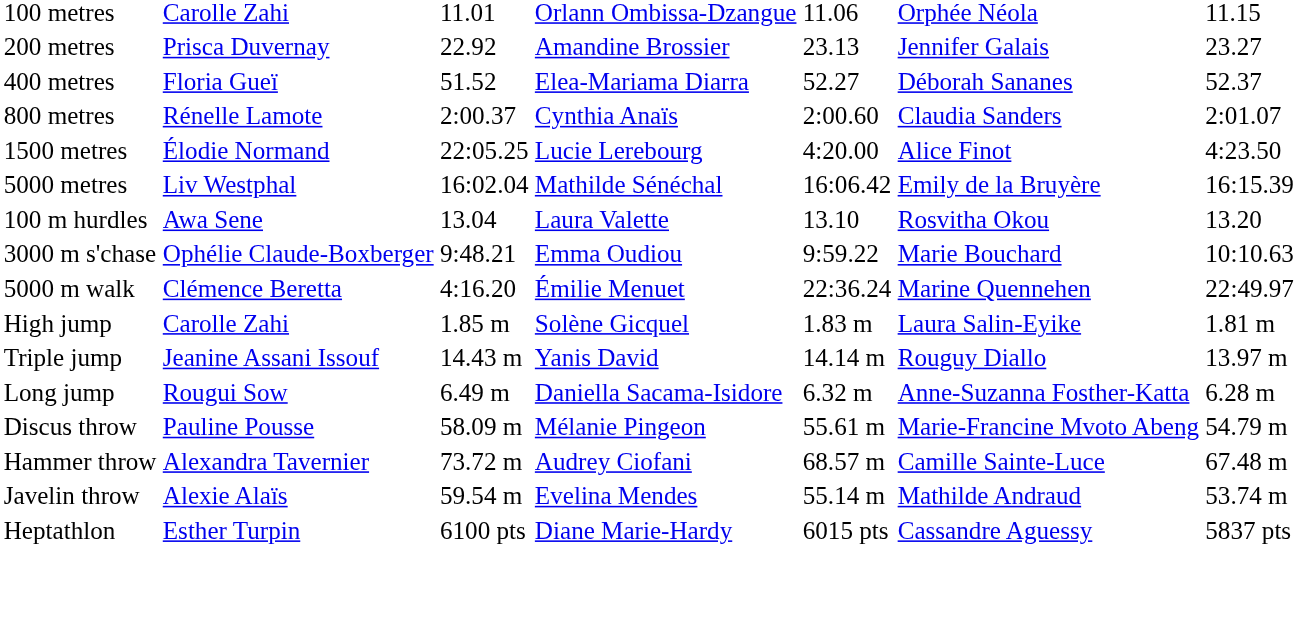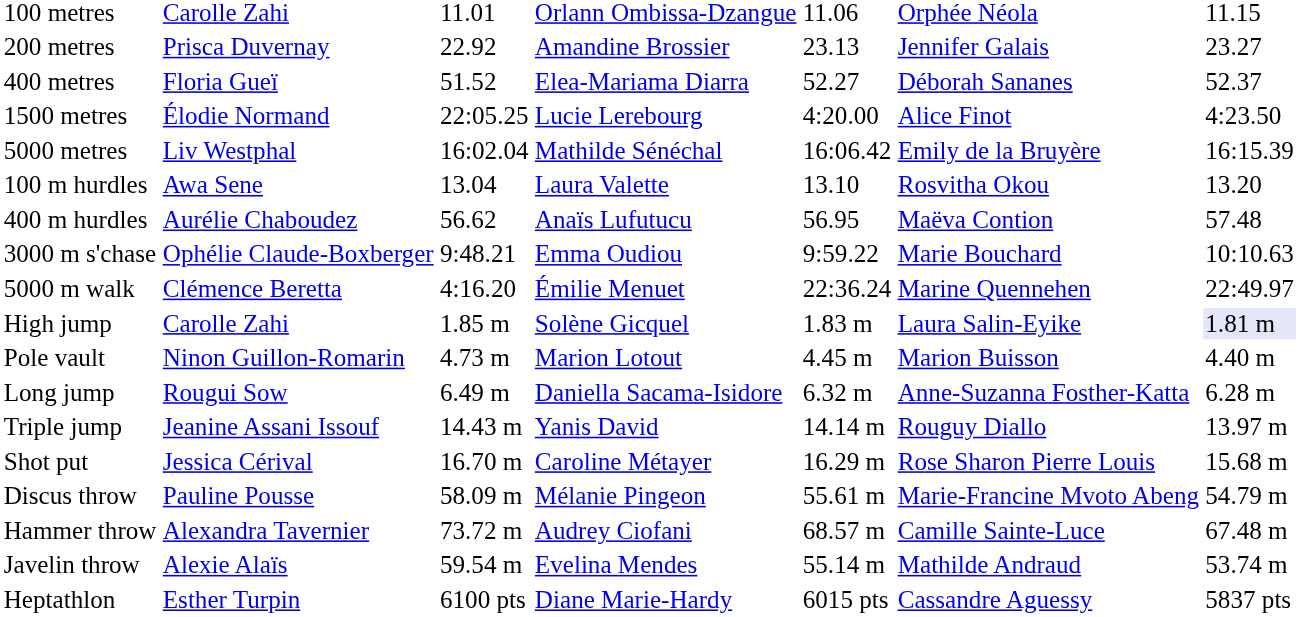 <table>
 <tr>
 <td>100 metres</td>
 <td><a href='#'>Carolle Zahi</a></td>
 <td>11.01 </td>
 <td><a href='#'>Orlann Ombissa-Dzangue</a></td>
 <td>11.06 </td>
 <td><a href='#'>Orphée Néola</a></td>
 <td>11.15 </td>
 </tr>
 <tr>
 <td>200 metres</td>
 <td><a href='#'>Prisca Duvernay</a></td>
 <td>22.92</td>
 <td><a href='#'>Amandine Brossier</a></td>
 <td>23.13</td>
 <td><a href='#'>Jennifer Galais</a></td>
 <td>23.27</td>
 </tr>
 <tr>
 <td>400 metres</td>
 <td><a href='#'>Floria Gueï</a></td>
 <td>51.52</td>
 <td><a href='#'>Elea-Mariama Diarra</a></td>
 <td>52.27</td>
 <td><a href='#'>Déborah Sananes</a></td>
 <td>52.37</td>
 </tr>
 <tr>
-<td>800 metres</td>
-<td><a href='#'>Rénelle Lamote</a></td>
-<td>2:00.37</td>
-<td><a href='#'>Cynthia Anaïs</a></td>
-<td>2:00.60 </td>
-<td><a href='#'>Claudia Sanders</a></td>
-<td>2:01.07</td>
-</tr>
-<tr>
 <td>1500 metres</td>
 <td><a href='#'>Élodie Normand</a></td>
 <td>22:05.25</td>
 <td><a href='#'>Lucie Lerebourg</a></td>
 <td>4:20.00</td>
 <td><a href='#'>Alice Finot</a></td>
 <td>4:23.50</td>
 </tr>
 <tr>
 <td>5000 metres</td>
 <td><a href='#'>Liv Westphal</a></td>
 <td>16:02.04</td>
 <td><a href='#'>Mathilde Sénéchal</a></td>
 <td>16:06.42</td>
 <td><a href='#'>Emily de la Bruyère</a></td>
 <td>16:15.39</td>
 </tr>
 <tr>
 <td>100 m hurdles</td>
 <td><a href='#'>Awa Sene</a></td>
 <td>13.04</td>
 <td><a href='#'>Laura Valette</a></td>
 <td>13.10</td>
 <td><a href='#'>Rosvitha Okou</a></td>
 <td>13.20</td>
 </tr>
 <tr>
+<td>400 m hurdles</td>
+<td><a href='#'>Aurélie Chaboudez</a></td>
+<td>56.62</td>
+<td><a href='#'>Anaïs Lufutucu</a></td>
+<td>56.95 </td>
+<td><a href='#'>Maëva Contion</a></td>
+<td>57.48</td>
+</tr>
+<tr>
 <td>3000 m s'chase</td>
 <td><a href='#'>Ophélie Claude-Boxberger</a></td>
 <td>9:48.21</td>
 <td><a href='#'>Emma Oudiou</a></td>
 <td>9:59.22</td>
 <td><a href='#'>Marie Bouchard</a></td>
 <td>10:10.63</td>
 </tr>
 <tr>
 <td>5000 m walk</td>
 <td><a href='#'>Clémence Beretta</a></td>
 <td>4:16.20</td>
 <td><a href='#'>Émilie Menuet</a></td>
 <td>22:36.24</td>
 <td><a href='#'>Marine Quennehen</a></td>
 <td>22:49.97 </td>
 </tr>
 <tr>
 <td>High jump</td>
 <td><a href='#'>Carolle Zahi</a></td>
 <td>1.85 m</td>
 <td><a href='#'>Solène Gicquel</a></td>
 <td>1.83 m</td>
 <td><a href='#'>Laura Salin-Eyike</a></td>
-<td>1.81 m</td>
+<td style="background: lavender;">1.81 m</td>
+</tr>
+<tr>
+<td>Pole vault</td>
+<td><a href='#'>Ninon Guillon-Romarin</a></td>
+<td>4.73 m </td>
+<td><a href='#'>Marion Lotout</a></td>
+<td>4.45 m</td>
+<td><a href='#'>Marion Buisson</a></td>
+<td>4.40 m</td>
+</tr>
+<tr>
+<td>Long jump</td>
+<td><a href='#'>Rougui Sow</a></td>
+<td>6.49 m</td>
+<td><a href='#'>Daniella Sacama-Isidore</a></td>
+<td>6.32 m</td>
+<td><a href='#'>Anne-Suzanna Fosther-Katta</a></td>
+<td>6.28 m</td>
 </tr>
 <tr>
 <td>Triple jump</td>
 <td><a href='#'>Jeanine Assani Issouf</a></td>
 <td>14.43 m </td>
 <td><a href='#'>Yanis David</a></td>
 <td>14.14 m</td>
 <td><a href='#'>Rouguy Diallo</a></td>
 <td>13.97 m</td>
 </tr>
 <tr>
-<td>Long jump</td>
-<td><a href='#'>Rougui Sow</a></td>
-<td>6.49 m</td>
-<td><a href='#'>Daniella Sacama-Isidore</a></td>
-<td>6.32 m</td>
-<td><a href='#'>Anne-Suzanna Fosther-Katta</a></td>
-<td>6.28 m</td>
+<td>Shot put</td>
+<td><a href='#'>Jessica Cérival</a></td>
+<td>16.70 m</td>
+<td><a href='#'>Caroline Métayer</a></td>
+<td>16.29 m </td>
+<td><a href='#'>Rose Sharon Pierre Louis</a></td>
+<td>15.68 m</td>
 </tr>
 <tr>
 <td>Discus throw</td>
 <td><a href='#'>Pauline Pousse</a></td>
 <td>58.09 m</td>
 <td><a href='#'>Mélanie Pingeon</a></td>
 <td>55.61 m</td>
 <td><a href='#'>Marie-Francine Mvoto Abeng</a></td>
 <td>54.79 m </td>
 </tr>
 <tr>
 <td>Hammer throw</td>
 <td><a href='#'>Alexandra Tavernier</a></td>
 <td>73.72 m</td>
 <td><a href='#'>Audrey Ciofani</a></td>
 <td>68.57 m</td>
 <td><a href='#'>Camille Sainte-Luce</a></td>
 <td>67.48 m</td>
 </tr>
 <tr>
 <td>Javelin throw</td>
 <td><a href='#'>Alexie Alaïs</a></td>
 <td>59.54 m</td>
 <td><a href='#'>Evelina Mendes</a></td>
 <td>55.14 m </td>
 <td><a href='#'>Mathilde Andraud</a></td>
 <td>53.74 m</td>
 </tr>
 <tr>
 <td>Heptathlon</td>
 <td><a href='#'>Esther Turpin</a></td>
 <td>6100 pts</td>
 <td><a href='#'>Diane Marie-Hardy</a></td>
 <td>6015 pts</td>
 <td><a href='#'>Cassandre Aguessy</a></td>
 <td>5837 pts</td>
 </tr>
 </table>
